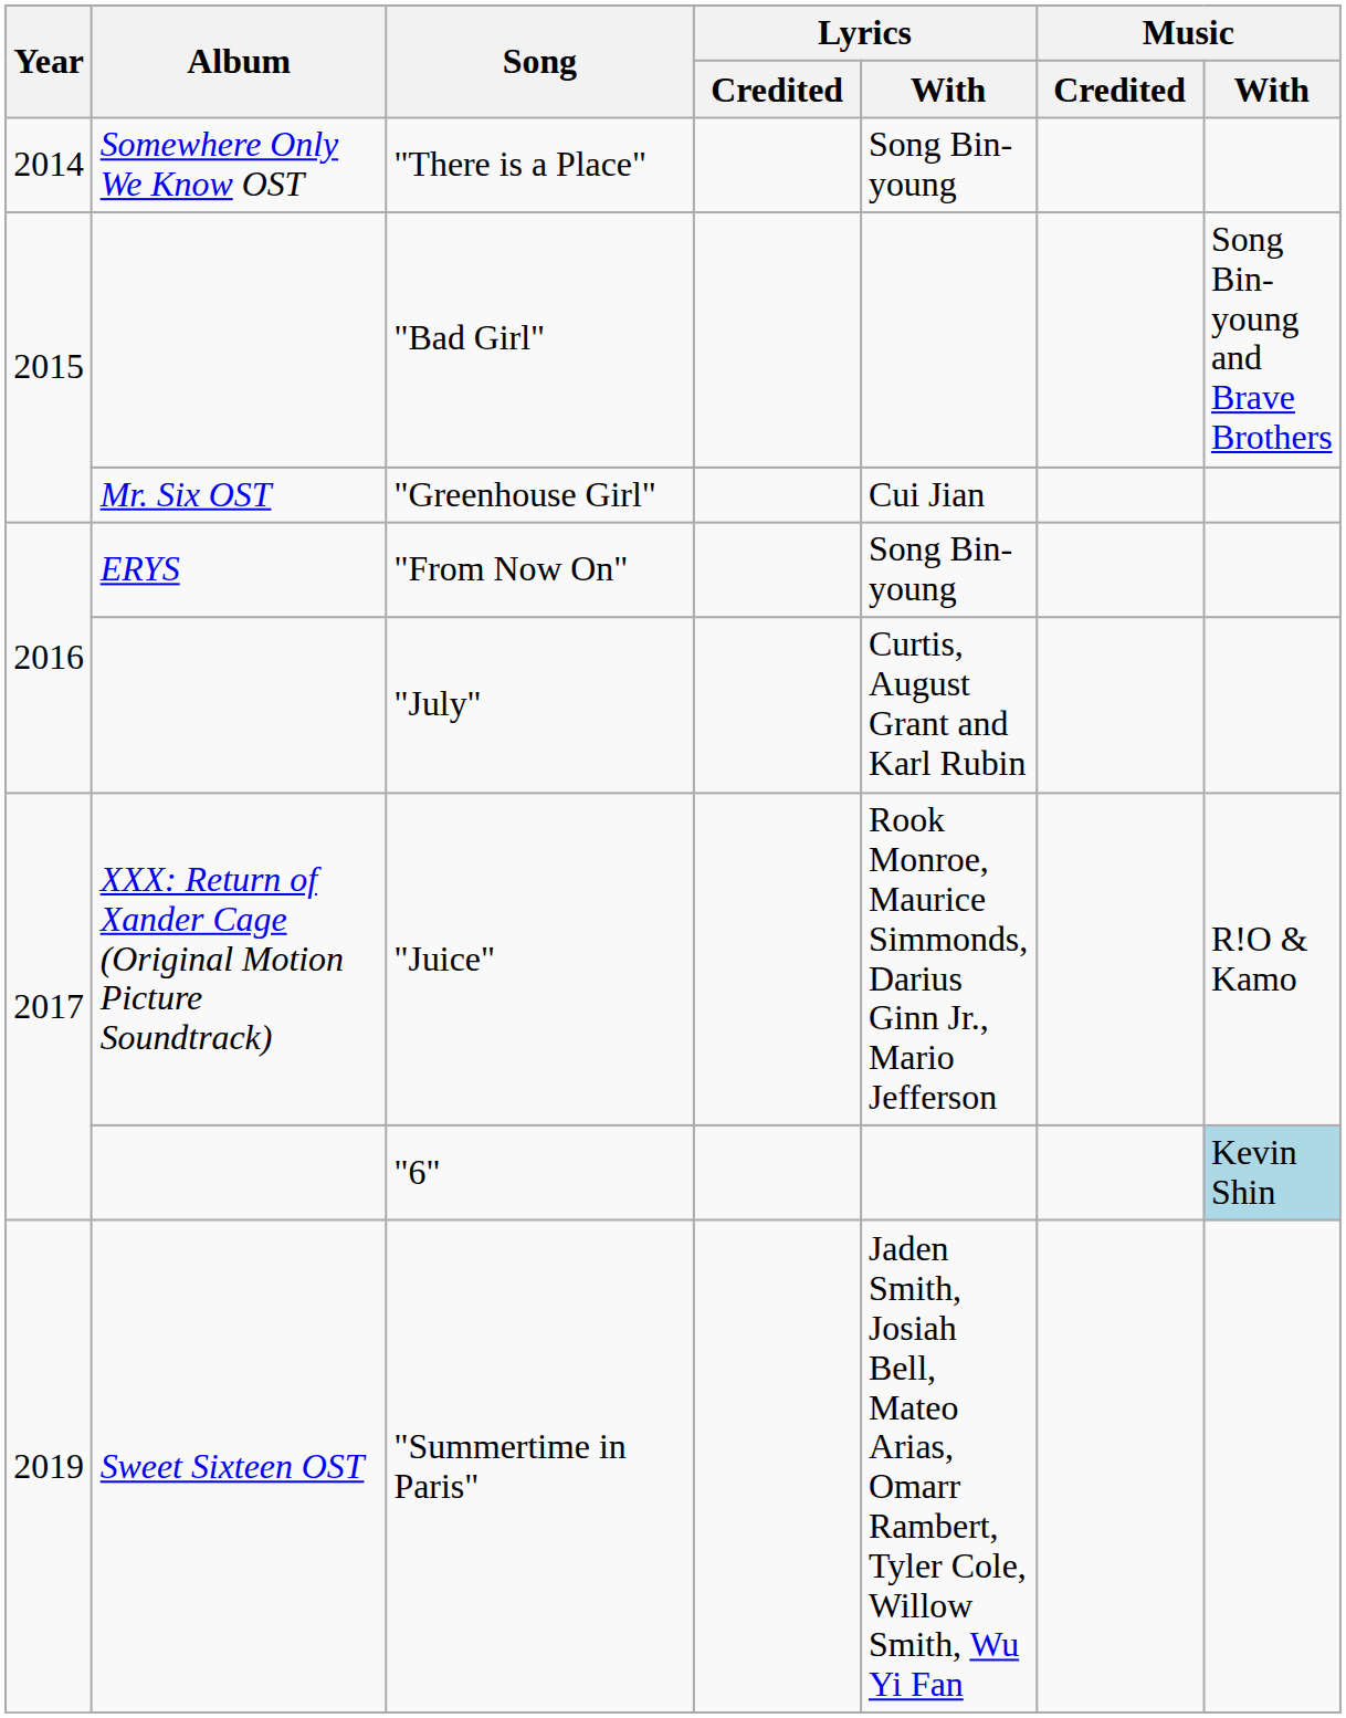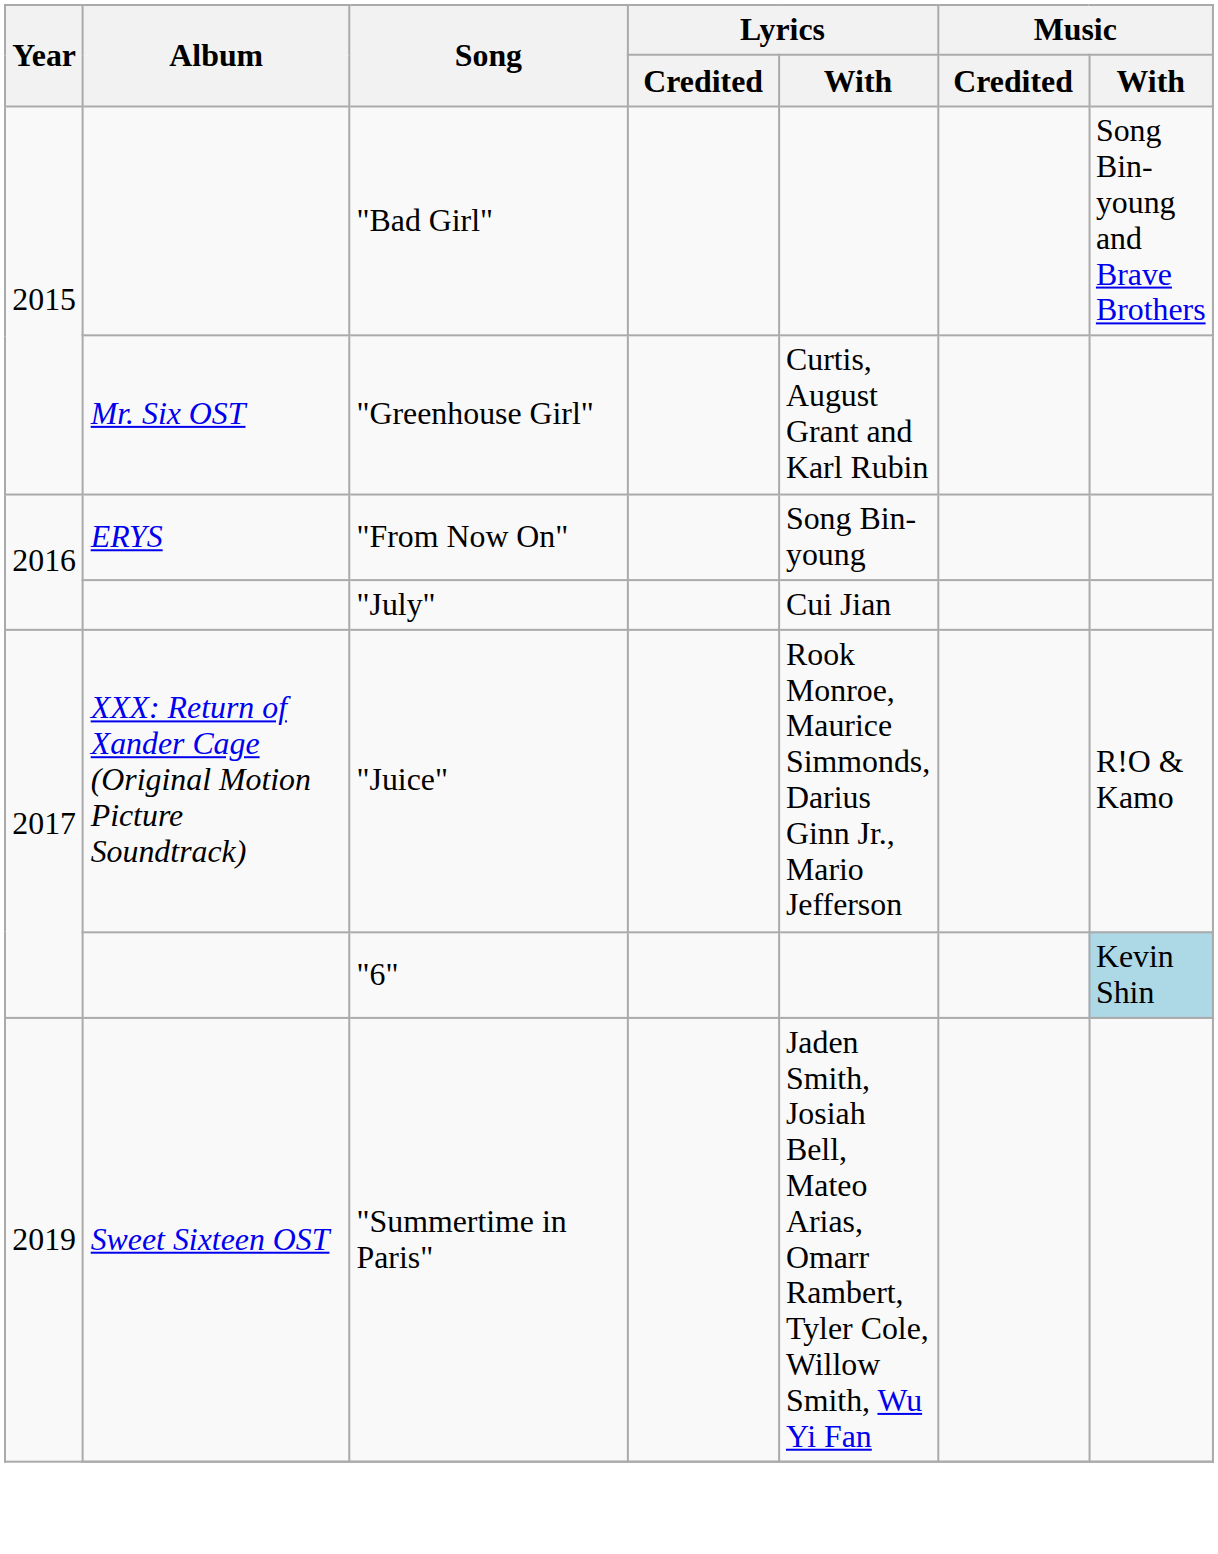 <table class="wikitable">
 <tr>
 <th rowspan=2>Year</th>
 <th rowspan=2 style="width:12em;">Album</th>
 <th rowspan=2 style="width:12em;">Song</th>
 <th colspan="2">Lyrics</th>
 <th colspan="2">Music</th>
 </tr>
 <tr>
 <th style="width:5em;">Credited</th>
 <th>With</th>
 <th style="width:5em;">Credited</th>
 <th>With</th>
 </tr>
 <tr>
-<td>2014</td>
-<td><em><a href='#'>Somewhere Only We Know</a> OST</em></td>
-<td>"There is a Place"</td>
-<td></td>
-<td>Song Bin-young</td>
-<td></td>
-<td></td>
-</tr>
-<tr>
 <td rowspan=2>2015</td>
 <td></td>
 <td>"Bad Girl"</td>
 <td></td>
 <td></td>
 <td></td>
 <td>Song Bin-young and <a href='#'>Brave Brothers</a></td>
 </tr>
 <tr>
 <td><a href='#'><em>Mr. Six OST</em></a></td>
 <td>"Greenhouse Girl"</td>
 <td></td>
-<td>Cui Jian</td>
+<td>Curtis, August Grant and Karl Rubin</td>
 <td></td>
 <td></td>
 </tr>
 <tr>
 <td rowspan=2>2016</td>
 <td><em><a href='#'>ERYS</a></em></td>
 <td>"From Now On"</td>
 <td></td>
 <td>Song Bin-young</td>
 <td></td>
 <td></td>
 </tr>
 <tr>
 <td></td>
 <td>"July"</td>
 <td></td>
-<td>Curtis, August Grant and Karl Rubin</td>
+<td>Cui Jian</td>
 <td></td>
 <td></td>
 </tr>
 <tr>
 <td rowspan=2>2017</td>
 <td><em><a href='#'>XXX: Return of Xander Cage</a> (Original Motion Picture Soundtrack)</em></td>
 <td>"Juice"</td>
 <td></td>
 <td>Rook Monroe, Maurice Simmonds, Darius Ginn Jr., Mario Jefferson</td>
 <td></td>
 <td>R!O & Kamo</td>
 </tr>
 <tr>
 <td></td>
 <td>"6"</td>
 <td></td>
 <td></td>
 <td></td>
 <td style="background: lightblue;">Kevin Shin</td>
 </tr>
 <tr>
 <td rowspan=2>2019</td>
 <td><em><a href='#'>Sweet Sixteen OST</a></em></td>
 <td>"Summertime in Paris"</td>
 <td></td>
 <td>Jaden Smith, Josiah Bell, Mateo Arias, Omarr Rambert, Tyler Cole, Willow Smith, <a href='#'>Wu Yi Fan</a></td>
 <td></td>
 <td></td>
 </tr>
 <tr>
 </tr>
 </table>
